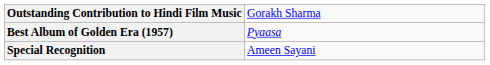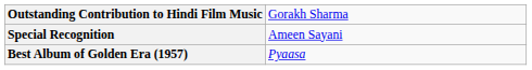 <table class="wikitable">
 <tr>
 <th style="text-align: left; width:50%;">Outstanding Contribution to Hindi Film Music</th>
 <td><a href='#'>Gorakh Sharma</a></td>
 </tr>
 <tr>
+<th style="text-align: left;">Special Recognition</th>
+<td><a href='#'>Ameen Sayani</a></td>
+</tr>
+<tr>
 <th style="text-align: left;">Best Album of Golden Era (1957)</th>
 <td><em><a href='#'>Pyaasa</a></em></td>
 </tr>
-<tr>
-<th style="text-align: left;">Special Recognition</th>
-<td><a href='#'>Ameen Sayani</a></td>
-</tr>
 </table>
